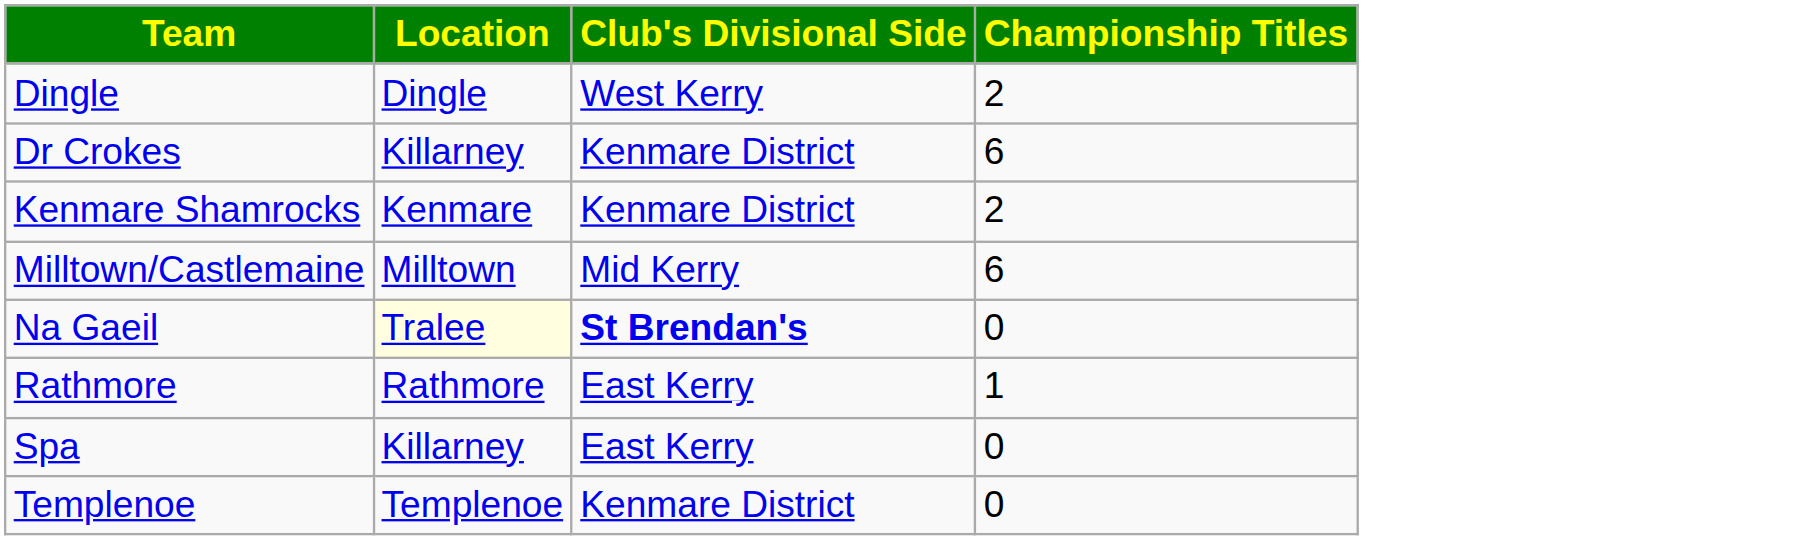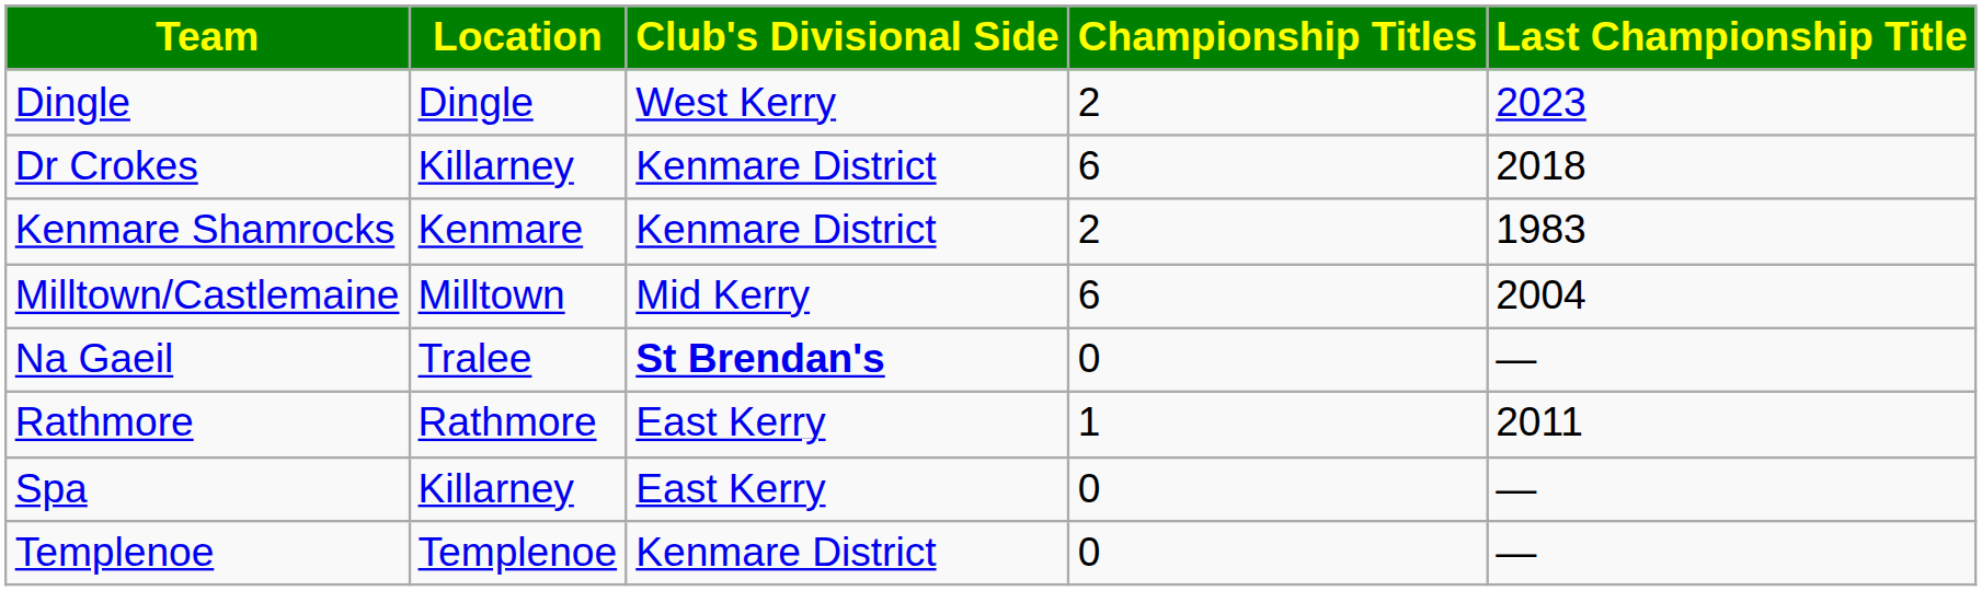 <table class="wikitable sortable">
 <tr>
 <th style="background:green;color:yellow">Team</th>
 <th style="background:green;color:yellow">Location</th>
 <th style="background:green;color:yellow">Club's Divisional Side</th>
 <th style="background:green;color:yellow">Championship Titles</th>
+<th style="background:green;color:yellow">Last Championship Title</th>
 </tr>
 <tr>
 <td> <a href='#'>Dingle</a></td>
 <td><a href='#'>Dingle</a></td>
 <td><a href='#'>West Kerry</a></td>
 <td>2</td>
+<td><a href='#'>2023</a></td>
 </tr>
 <tr>
 <td> <a href='#'>Dr Crokes</a></td>
 <td><a href='#'>Killarney</a></td>
 <td><a href='#'>Kenmare District</a></td>
 <td>6</td>
+<td>2018</td>
 </tr>
 <tr>
 <td> <a href='#'>Kenmare Shamrocks</a></td>
 <td><a href='#'>Kenmare</a></td>
 <td><a href='#'>Kenmare District</a></td>
 <td>2</td>
+<td>1983</td>
 </tr>
 <tr>
 <td> <a href='#'>Milltown/Castlemaine</a></td>
 <td><a href='#'>Milltown</a></td>
 <td><a href='#'>Mid Kerry</a></td>
 <td>6</td>
+<td>2004</td>
 </tr>
 <tr>
 <td> <a href='#'>Na Gaeil</a></td>
-<td style="background: lightyellow;"><a href='#'>Tralee</a></td>
+<td><a href='#'>Tralee</a></td>
 <td><strong><a href='#'>St Brendan's</a></strong></td>
 <td>0</td>
+<td>—</td>
 </tr>
 <tr>
 <td> <a href='#'>Rathmore</a></td>
 <td><a href='#'>Rathmore</a></td>
 <td><a href='#'>East Kerry</a></td>
 <td>1</td>
+<td>2011</td>
 </tr>
 <tr>
 <td> <a href='#'>Spa</a></td>
 <td><a href='#'>Killarney</a></td>
 <td><a href='#'>East Kerry</a></td>
 <td>0</td>
+<td>—</td>
 </tr>
 <tr>
 <td> <a href='#'>Templenoe</a></td>
 <td><a href='#'>Templenoe</a></td>
 <td><a href='#'>Kenmare District</a></td>
 <td>0</td>
+<td>—</td>
 </tr>
 </table>
